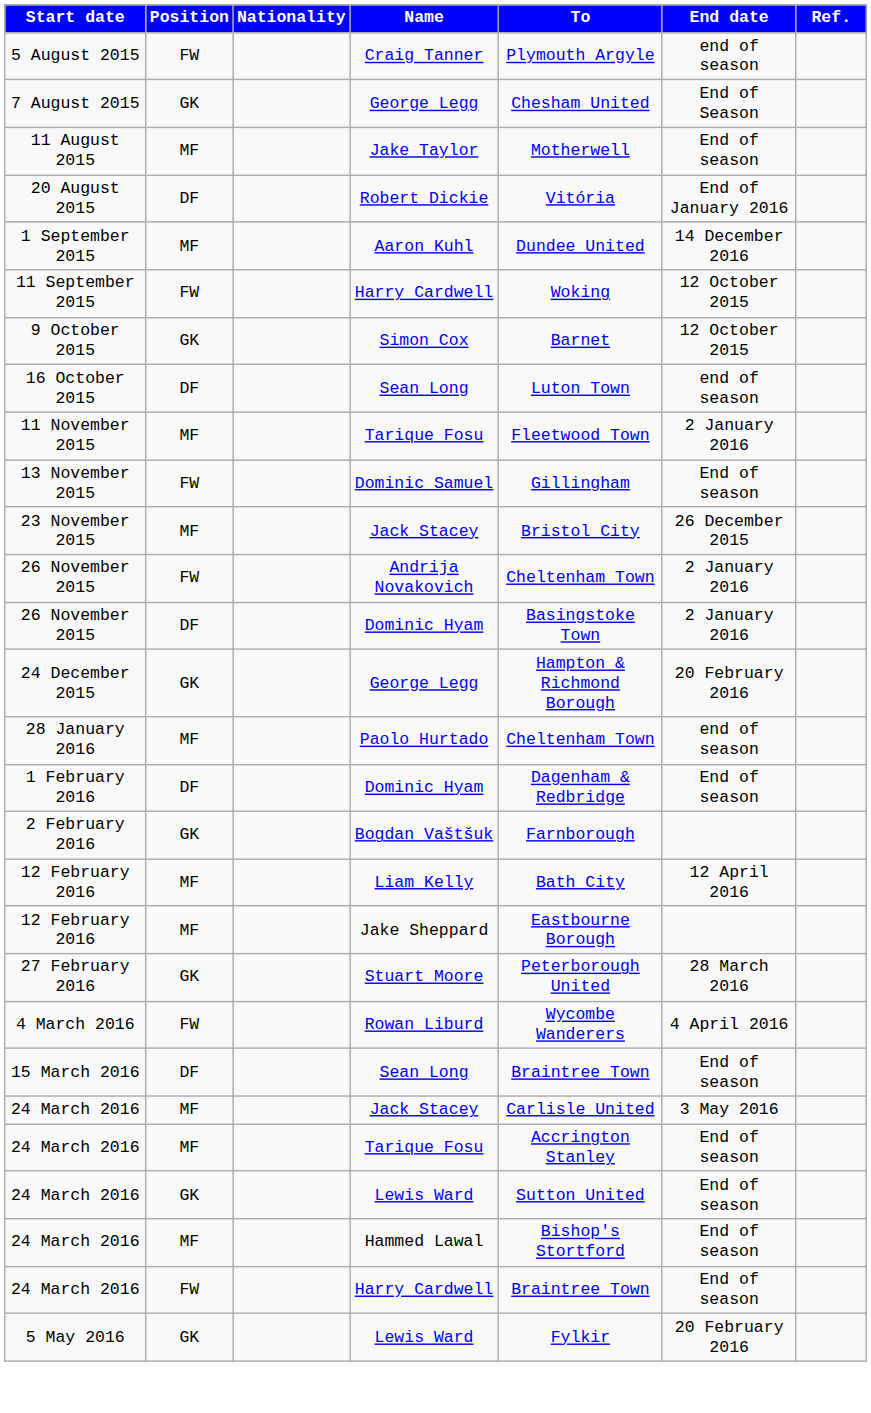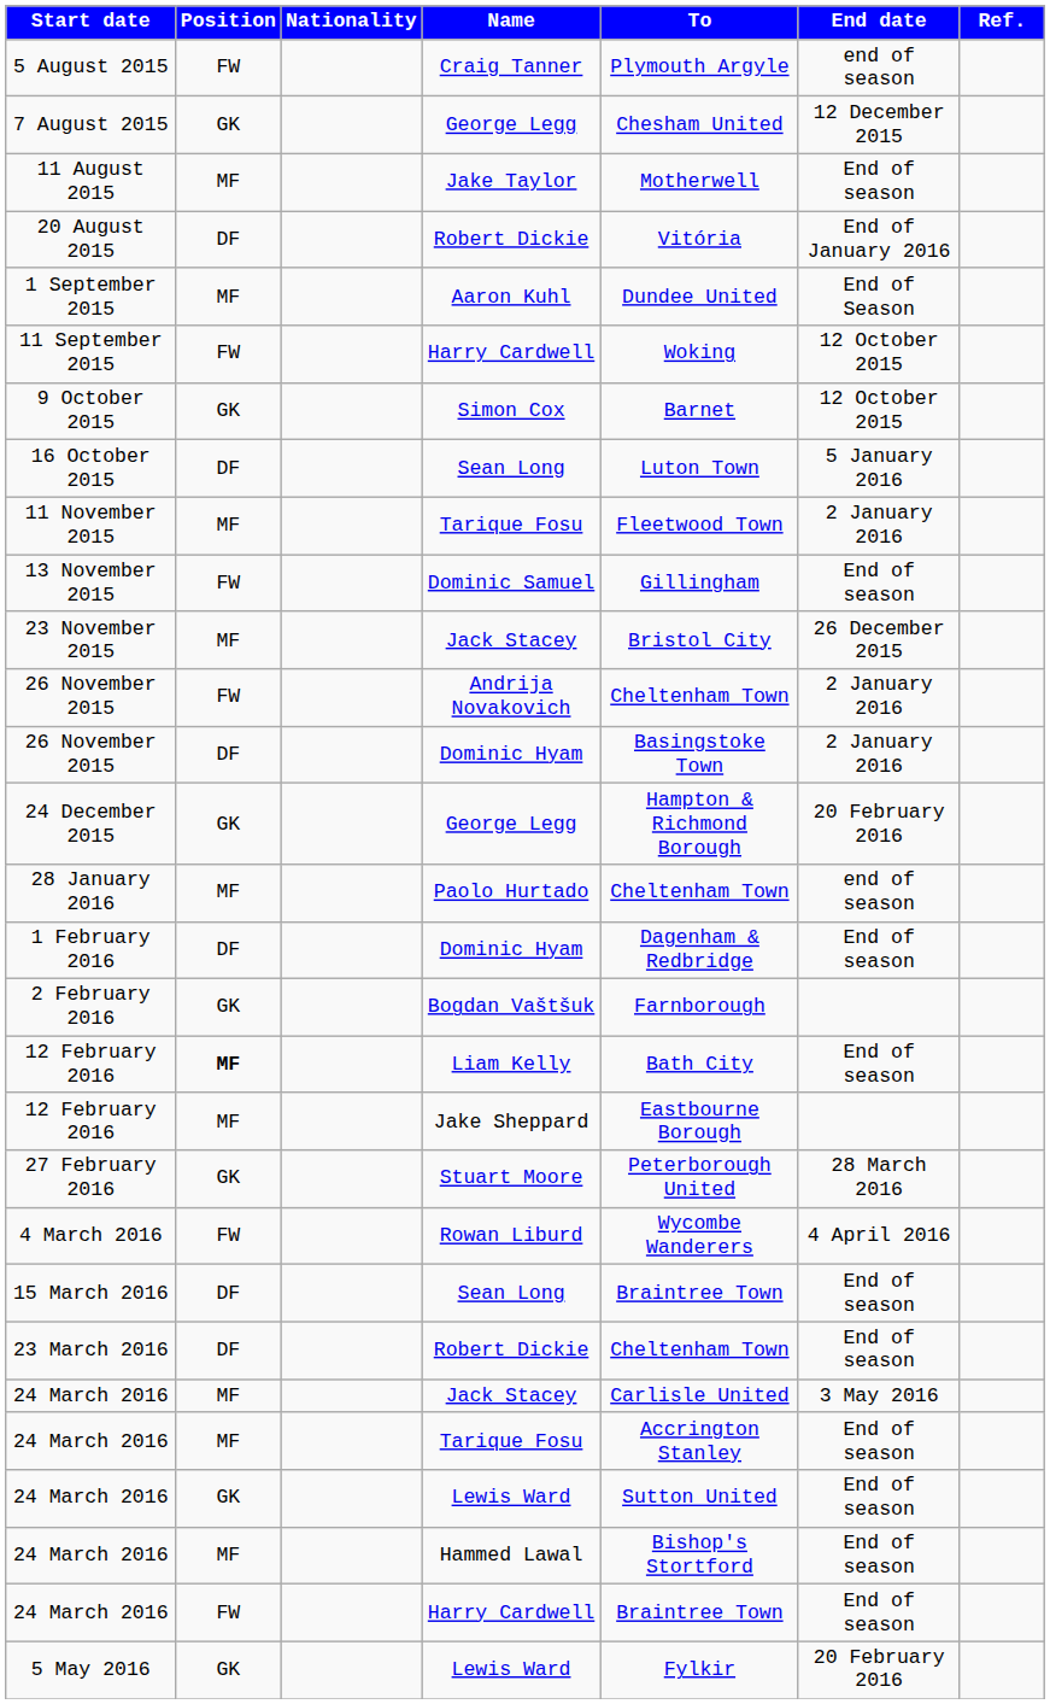 <table class="wikitable"  style="text-align:center; font-size:90%; ">
 <tr>
 <th style="background:#00f; color:white; width:200px;">Start date</th>
 <th style="background:#00f; color:white; width:50px;">Position</th>
 <th style="background:#00f; color:white; width:50px;">Nationality</th>
 <th style="background:#00f; color:white; width:200px;">Name</th>
 <th style="background:#00f; color:white; width:200px;">To</th>
 <th style="background:#00f; color:white; width:200px;">End date</th>
 <th style="background:#00f; color:white; width:100px;">Ref.</th>
 </tr>
 <tr>
 <td>5 August 2015</td>
 <td>FW</td>
 <td></td>
 <td><a href='#'>Craig Tanner</a></td>
 <td><a href='#'>Plymouth Argyle</a></td>
 <td>end of season</td>
 <td></td>
 </tr>
 <tr>
 <td>7 August 2015</td>
 <td>GK</td>
 <td></td>
 <td><a href='#'>George Legg</a></td>
 <td><a href='#'>Chesham United</a></td>
-<td>End of Season</td>
+<td>12 December 2015</td>
 <td></td>
 </tr>
 <tr>
 <td>11 August 2015</td>
 <td>MF</td>
 <td></td>
 <td><a href='#'>Jake Taylor</a></td>
 <td><a href='#'>Motherwell</a></td>
 <td>End of season</td>
 <td></td>
 </tr>
 <tr>
 <td>20 August 2015</td>
 <td>DF</td>
 <td></td>
 <td><a href='#'>Robert Dickie</a></td>
 <td><a href='#'>Vitória</a></td>
 <td>End of January 2016</td>
 <td></td>
 </tr>
 <tr>
 <td>1 September 2015</td>
 <td>MF</td>
 <td></td>
 <td><a href='#'>Aaron Kuhl</a></td>
 <td><a href='#'>Dundee United</a></td>
-<td>14 December 2016</td>
+<td>End of Season</td>
 <td></td>
 </tr>
 <tr>
 <td>11 September 2015</td>
 <td>FW</td>
 <td></td>
 <td><a href='#'>Harry Cardwell</a></td>
 <td><a href='#'>Woking</a></td>
 <td>12 October 2015</td>
 <td></td>
 </tr>
 <tr>
 <td>9 October 2015</td>
 <td>GK</td>
 <td></td>
 <td><a href='#'>Simon Cox</a></td>
 <td><a href='#'>Barnet</a></td>
 <td>12 October 2015</td>
 <td></td>
 </tr>
 <tr>
 <td>16 October 2015</td>
 <td>DF</td>
 <td></td>
 <td><a href='#'>Sean Long</a></td>
 <td><a href='#'>Luton Town</a></td>
-<td>end of season</td>
+<td>5 January 2016</td>
 <td></td>
 </tr>
 <tr>
 <td>11 November 2015</td>
 <td>MF</td>
 <td></td>
 <td><a href='#'>Tarique Fosu</a></td>
 <td><a href='#'>Fleetwood Town</a></td>
 <td>2 January 2016</td>
 <td></td>
 </tr>
 <tr>
 <td>13 November 2015</td>
 <td>FW</td>
 <td></td>
 <td><a href='#'>Dominic Samuel</a></td>
 <td><a href='#'>Gillingham</a></td>
 <td>End of season</td>
 <td></td>
 </tr>
 <tr>
 <td>23 November 2015</td>
 <td>MF</td>
 <td></td>
 <td><a href='#'>Jack Stacey</a></td>
 <td><a href='#'>Bristol City</a></td>
 <td>26 December 2015</td>
 <td></td>
 </tr>
 <tr>
 <td>26 November 2015</td>
 <td>FW</td>
 <td></td>
 <td><a href='#'>Andrija Novakovich</a></td>
 <td><a href='#'>Cheltenham Town</a></td>
 <td>2 January 2016</td>
 <td></td>
 </tr>
 <tr>
 <td>26 November 2015</td>
 <td>DF</td>
 <td></td>
 <td><a href='#'>Dominic Hyam</a></td>
 <td><a href='#'>Basingstoke Town</a></td>
 <td>2 January 2016</td>
 <td></td>
 </tr>
 <tr>
 <td>24 December 2015</td>
 <td>GK</td>
 <td></td>
 <td><a href='#'>George Legg</a></td>
 <td><a href='#'>Hampton & Richmond Borough</a></td>
 <td>20 February 2016</td>
 <td></td>
 </tr>
 <tr>
 <td>28 January 2016</td>
 <td>MF</td>
 <td></td>
 <td><a href='#'>Paolo Hurtado</a></td>
 <td><a href='#'>Cheltenham Town</a></td>
 <td>end of season</td>
 <td></td>
 </tr>
 <tr>
 <td>1 February 2016</td>
 <td>DF</td>
 <td></td>
 <td><a href='#'>Dominic Hyam</a></td>
 <td><a href='#'>Dagenham & Redbridge</a></td>
 <td>End of season</td>
 <td></td>
 </tr>
 <tr>
 <td>2 February 2016</td>
 <td>GK</td>
 <td></td>
 <td><a href='#'>Bogdan Vaštšuk</a></td>
 <td><a href='#'>Farnborough</a></td>
 <td></td>
 <td></td>
 </tr>
 <tr>
 <td>12 February 2016</td>
-<td>MF</td>
+<td><strong>MF</strong></td>
 <td></td>
 <td><a href='#'>Liam Kelly</a></td>
 <td><a href='#'>Bath City</a></td>
-<td>12 April 2016</td>
+<td>End of season</td>
 <td></td>
 </tr>
 <tr>
 <td>12 February 2016</td>
 <td>MF</td>
 <td></td>
 <td>Jake Sheppard</td>
 <td><a href='#'>Eastbourne Borough</a></td>
 <td></td>
 <td></td>
 </tr>
 <tr>
 <td>27 February 2016</td>
 <td>GK</td>
 <td></td>
 <td><a href='#'>Stuart Moore</a></td>
 <td><a href='#'>Peterborough United</a></td>
 <td>28 March 2016</td>
 <td></td>
 </tr>
 <tr>
 <td>4 March 2016</td>
 <td>FW</td>
 <td></td>
 <td><a href='#'>Rowan Liburd</a></td>
 <td><a href='#'>Wycombe Wanderers</a></td>
 <td>4 April 2016</td>
 <td></td>
 </tr>
 <tr>
 <td>15 March 2016</td>
 <td>DF</td>
 <td></td>
 <td><a href='#'>Sean Long</a></td>
 <td><a href='#'>Braintree Town</a></td>
+<td>End of season</td>
+<td></td>
+</tr>
+<tr>
+<td>23 March 2016</td>
+<td>DF</td>
+<td></td>
+<td><a href='#'>Robert Dickie</a></td>
+<td><a href='#'>Cheltenham Town</a></td>
 <td>End of season</td>
 <td></td>
 </tr>
 <tr>
 <td>24 March 2016</td>
 <td>MF</td>
 <td></td>
 <td><a href='#'>Jack Stacey</a></td>
 <td><a href='#'>Carlisle United</a></td>
 <td>3 May 2016</td>
 <td></td>
 </tr>
 <tr>
 <td>24 March 2016</td>
 <td>MF</td>
 <td></td>
 <td><a href='#'>Tarique Fosu</a></td>
 <td><a href='#'>Accrington Stanley</a></td>
 <td>End of season</td>
 <td></td>
 </tr>
 <tr>
 <td>24 March 2016</td>
 <td>GK</td>
 <td></td>
 <td><a href='#'>Lewis Ward</a></td>
 <td><a href='#'>Sutton United</a></td>
 <td>End of season</td>
 <td></td>
 </tr>
 <tr>
 <td>24 March 2016</td>
 <td>MF</td>
 <td></td>
 <td>Hammed Lawal</td>
 <td><a href='#'>Bishop's Stortford</a></td>
 <td>End of season</td>
 <td></td>
 </tr>
 <tr>
 <td>24 March 2016</td>
 <td>FW</td>
 <td></td>
 <td><a href='#'>Harry Cardwell</a></td>
 <td><a href='#'>Braintree Town</a></td>
 <td>End of season</td>
 <td></td>
 </tr>
 <tr>
 <td>5 May 2016</td>
 <td>GK</td>
 <td></td>
 <td><a href='#'>Lewis Ward</a></td>
 <td><a href='#'>Fylkir</a></td>
 <td>20 February 2016</td>
 <td></td>
 </tr>
 </table>
